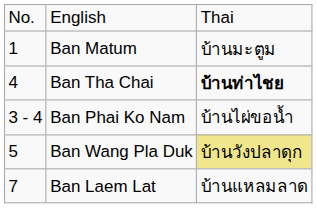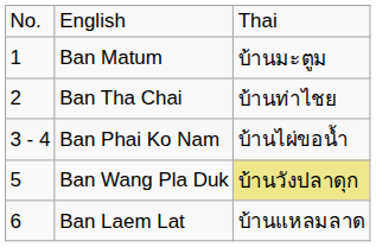 <table class="wikitable">
 <tr>
 <td>No.</td>
 <td>English</td>
 <td>Thai</td>
 </tr>
 <tr>
 <td>1</td>
 <td>Ban Matum</td>
 <td>บ้านมะตูม</td>
 </tr>
 <tr>
-<td>4</td>
+<td>2</td>
 <td>Ban Tha Chai</td>
-<td><strong>บ้านท่าไชย</strong></td>
+<td>บ้านท่าไชย</td>
 </tr>
 <tr>
 <td>3 - 4</td>
 <td>Ban Phai Ko Nam</td>
 <td>บ้านไผ่ขอน้ำ</td>
 </tr>
 <tr>
 <td>5</td>
 <td>Ban Wang Pla Duk</td>
 <td style="background: khaki;">บ้านวังปลาดุก</td>
 </tr>
 <tr>
-<td>7</td>
+<td>6</td>
 <td>Ban Laem Lat</td>
 <td>บ้านแหลมลาด</td>
 </tr>
 </table>
